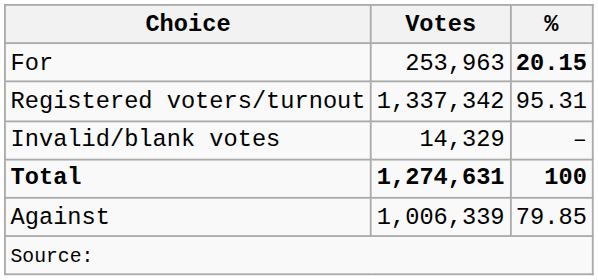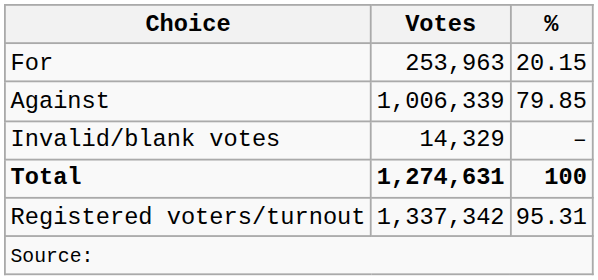 <table class=wikitable style=text-align:right>
 <tr>
 <th>Choice</th>
 <th>Votes</th>
 <th>%</th>
 </tr>
 <tr>
 <td align=left>For</td>
 <td>253,963</td>
-<td><strong>20.15</strong></td>
+<td>20.15</td>
 </tr>
 <tr>
-<td align=left>Registered voters/turnout</td>
-<td>1,337,342</td>
-<td>95.31</td>
+<td align=left>Against</td>
+<td>1,006,339</td>
+<td>79.85</td>
 </tr>
 <tr>
 <td align=left>Invalid/blank votes</td>
 <td>14,329</td>
 <td>–</td>
 </tr>
 <tr>
 <td align=left><strong>Total</strong></td>
 <td><strong>1,274,631</strong></td>
 <td><strong>100</strong></td>
 </tr>
 <tr>
-<td align=left>Against</td>
-<td>1,006,339</td>
-<td>79.85</td>
+<td align=left>Registered voters/turnout</td>
+<td>1,337,342</td>
+<td>95.31</td>
 </tr>
 <tr>
 <td align=left colspan=3><small>Source: </small></td>
 </tr>
 </table>
